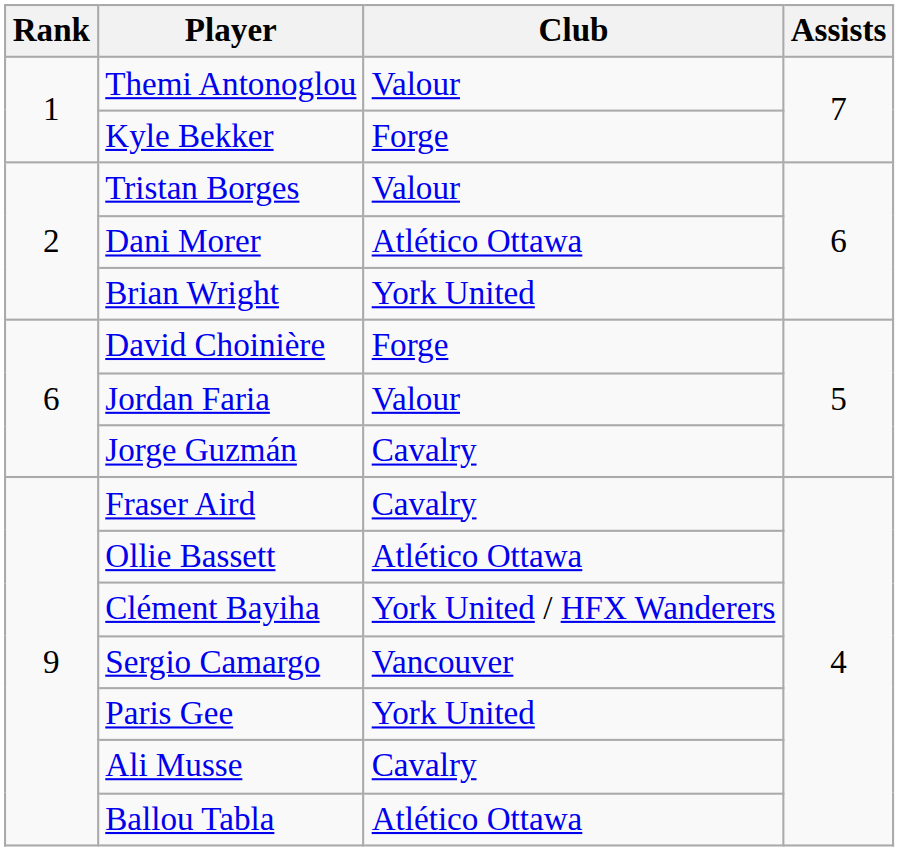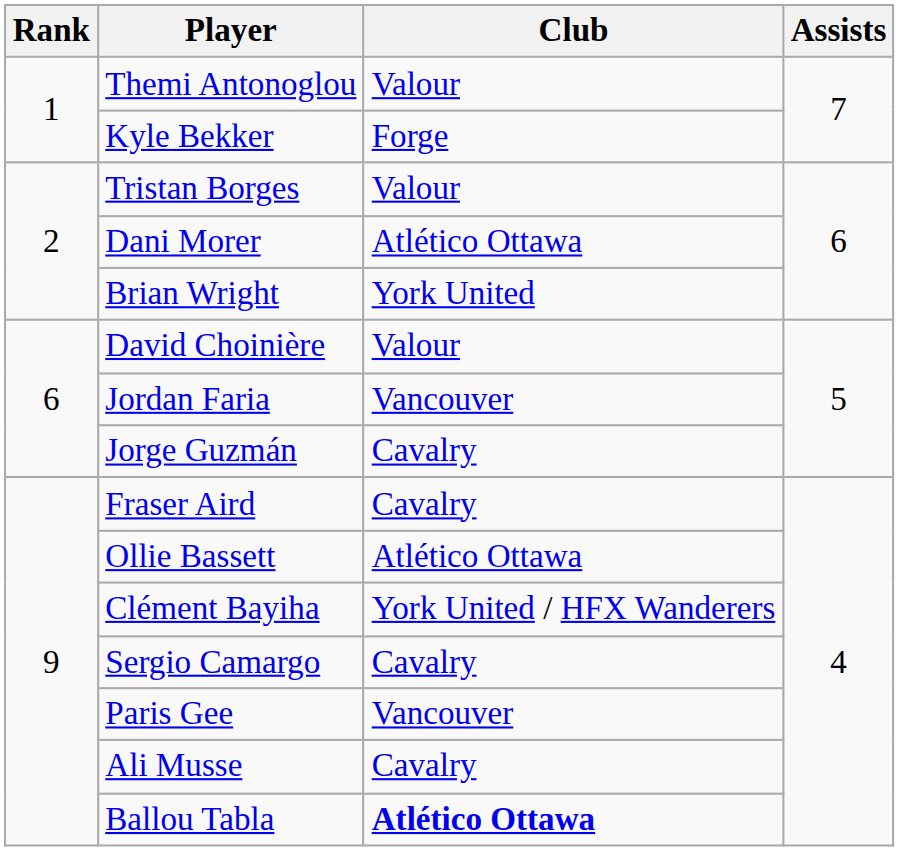 <table class="wikitable">
 <tr>
 <th>Rank</th>
 <th>Player</th>
 <th>Club</th>
 <th>Assists</th>
 </tr>
 <tr>
 <td style="text-align:center" rowspan="2">1</td>
 <td> <a href='#'>Themi Antonoglou</a></td>
 <td><a href='#'>Valour</a></td>
 <td style="text-align:center" rowspan="2">7</td>
 </tr>
 <tr>
 <td> <a href='#'>Kyle Bekker</a></td>
 <td><a href='#'>Forge</a></td>
 </tr>
 <tr>
 <td style="text-align:center" rowspan="3">2</td>
 <td> <a href='#'>Tristan Borges</a></td>
 <td><a href='#'>Valour</a></td>
 <td style="text-align:center" rowspan="3">6</td>
 </tr>
 <tr>
 <td> <a href='#'>Dani Morer</a></td>
 <td><a href='#'>Atlético Ottawa</a></td>
 </tr>
 <tr>
 <td> <a href='#'>Brian Wright</a></td>
 <td><a href='#'>York United</a></td>
 </tr>
 <tr>
 <td style="text-align:center" rowspan="3">6</td>
 <td> <a href='#'>David Choinière</a></td>
-<td><a href='#'>Forge</a></td>
+<td><a href='#'>Valour</a></td>
 <td style="text-align:center" rowspan="3">5</td>
 </tr>
 <tr>
 <td> <a href='#'>Jordan Faria</a></td>
-<td><a href='#'>Valour</a></td>
+<td><a href='#'>Vancouver</a></td>
 </tr>
 <tr>
 <td> <a href='#'>Jorge Guzmán</a></td>
 <td><a href='#'>Cavalry</a></td>
 </tr>
 <tr>
 <td style="text-align:center" rowspan="7">9</td>
 <td> <a href='#'>Fraser Aird</a></td>
 <td><a href='#'>Cavalry</a></td>
 <td style="text-align:center" rowspan="7">4</td>
 </tr>
 <tr>
 <td> <a href='#'>Ollie Bassett</a></td>
 <td><a href='#'>Atlético Ottawa</a></td>
 </tr>
 <tr>
 <td> <a href='#'>Clément Bayiha</a></td>
 <td><a href='#'>York United</a> / <a href='#'>HFX Wanderers</a></td>
 </tr>
 <tr>
 <td> <a href='#'>Sergio Camargo</a></td>
-<td><a href='#'>Vancouver</a></td>
+<td><a href='#'>Cavalry</a></td>
 </tr>
 <tr>
 <td> <a href='#'>Paris Gee</a></td>
-<td><a href='#'>York United</a></td>
+<td><a href='#'>Vancouver</a></td>
 </tr>
 <tr>
 <td> <a href='#'>Ali Musse</a></td>
 <td><a href='#'>Cavalry</a></td>
 </tr>
 <tr>
 <td> <a href='#'>Ballou Tabla</a></td>
-<td><a href='#'>Atlético Ottawa</a></td>
+<td><strong><a href='#'>Atlético Ottawa</a></strong></td>
 </tr>
 </table>
